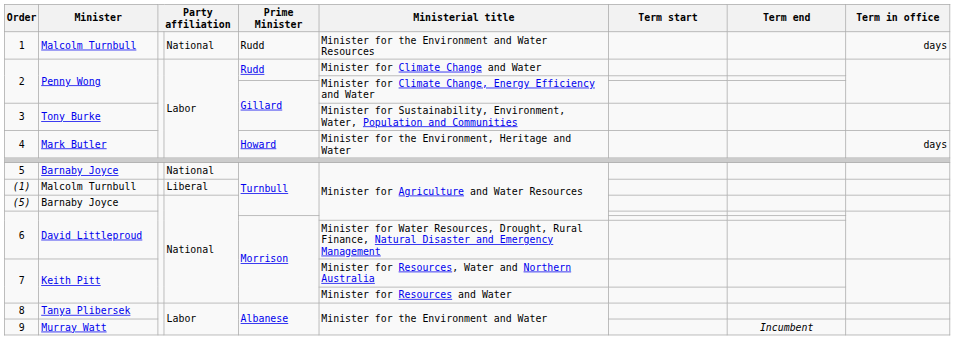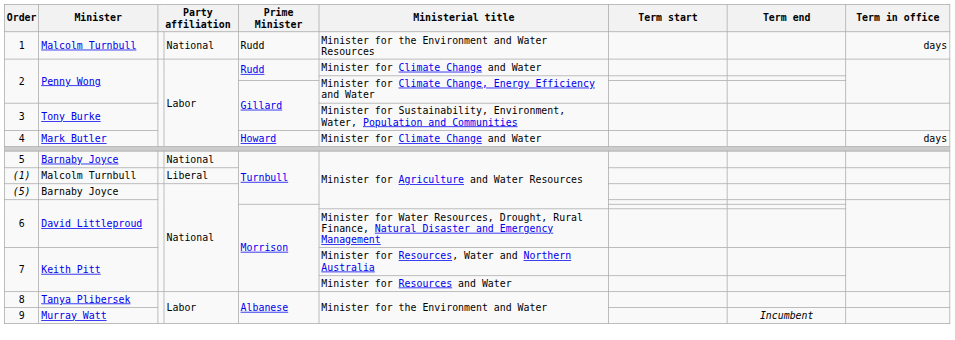 <table class="wikitable">
 <tr>
 <th width=5>Order</th>
 <th width=150>Minister</th>
 <th width=100 colspan="2">Party affiliation</th>
 <th width=100>Prime Minister</th>
 <th width=375>Ministerial title</th>
 <th width=150>Term start</th>
 <th width=150>Term end</th>
 <th width=130>Term in office</th>
 </tr>
 <tr>
 <td align=center>1</td>
 <td><a href='#'>Malcolm Turnbull</a></td>
 <td></td>
 <td>National</td>
 <td>Rudd</td>
 <td>Minister for the Environment and Water Resources</td>
 <td align=center></td>
 <td align=center></td>
 <td align=right> days</td>
 </tr>
 <tr>
 <td rowspan=3 align=center>2</td>
 <td rowspan=3><a href='#'>Penny Wong</a></td>
 <td rowspan=5 ></td>
 <td rowspan=5>Labor</td>
 <td rowspan=2><a href='#'>Rudd</a></td>
 <td>Minister for <a href='#'>Climate Change</a> and Water</td>
 <td align=center></td>
 <td align=center></td>
 <td rowspan=3 align=right></td>
 </tr>
 <tr>
 <td rowspan=2>Minister for <a href='#'>Climate Change, Energy Efficiency</a> and Water</td>
 <td align=center></td>
 <td align=center></td>
 </tr>
 <tr>
 <td rowspan=2><a href='#'>Gillard</a></td>
 <td align=center></td>
 <td align=center></td>
 </tr>
 <tr>
 <td align=center>3</td>
 <td><a href='#'>Tony Burke</a></td>
 <td>Minister for Sustainability, Environment, Water, <a href='#'>Population and Communities</a></td>
 <td align=center></td>
 <td align=center></td>
 <td align=right><strong></strong></td>
 </tr>
 <tr>
 <td align=center>4</td>
 <td><a href='#'>Mark Butler</a></td>
 <td><a href='#'>Howard</a></td>
-<td>Minister for the Environment, Heritage and Water</td>
+<td>Minister for <a href='#'>Climate Change</a> and Water</td>
 <td align=center></td>
 <td align=center></td>
 <td align=right> days</td>
 </tr>
 <tr>
 <th colspan=9 style="background: #cccccc;"></th>
 </tr>
 <tr>
 <td align=center>5</td>
 <td><a href='#'>Barnaby Joyce</a></td>
 <td></td>
 <td>National</td>
 <td rowspan=4><a href='#'>Turnbull</a></td>
 <td rowspan=5>Minister for <a href='#'>Agriculture</a> and Water Resources</td>
 <td align=center></td>
 <td align=center></td>
 <td align=right></td>
 </tr>
 <tr>
 <td align=center><em>(1)</em></td>
 <td>Malcolm Turnbull</td>
 <td></td>
 <td>Liberal</td>
 <td align=center></td>
 <td align=center></td>
 <td align=right></td>
 </tr>
 <tr>
 <td align=center><em>(5)</em></td>
 <td>Barnaby Joyce</td>
 <td rowspan=6 ></td>
 <td rowspan=6>National</td>
 <td align=center></td>
 <td align=center></td>
 <td align=right></td>
 </tr>
 <tr>
 <td rowspan=3 align=center>6</td>
 <td rowspan=3><a href='#'>David Littleproud</a></td>
 <td align=center></td>
 <td align=center></td>
 <td rowspan=3 align=right></td>
 </tr>
 <tr>
 <td rowspan=4><a href='#'>Morrison</a></td>
 <td align=center></td>
 <td align=center></td>
 </tr>
 <tr>
 <td>Minister for Water Resources, Drought, Rural Finance, <a href='#'>Natural Disaster and Emergency Management</a></td>
 <td align=center></td>
 <td align=center></td>
 </tr>
 <tr>
 <td rowspan=2 align=center>7</td>
 <td rowspan=2><a href='#'>Keith Pitt</a></td>
 <td>Minister for <a href='#'>Resources</a>, Water and <a href='#'>Northern Australia</a></td>
 <td align=center></td>
 <td align=center></td>
 <td rowspan=2 align=right></td>
 </tr>
 <tr>
 <td>Minister for <a href='#'>Resources</a> and Water</td>
 <td align=center></td>
 <td align=center></td>
 </tr>
 <tr>
 <td align=center>8</td>
 <td><a href='#'>Tanya Plibersek</a></td>
 <td rowspan=2 ></td>
 <td rowspan=2>Labor</td>
 <td rowspan=2><a href='#'>Albanese</a></td>
 <td rowspan=2>Minister for the Environment and Water</td>
 <td align=center></td>
 <td align=center></td>
 <td align=right></td>
 </tr>
 <tr>
 <td align=center>9</td>
 <td><a href='#'>Murray Watt</a></td>
 <td align=center></td>
 <td align=center><em>Incumbent</em></td>
 <td align=right></td>
 </tr>
 </table>
